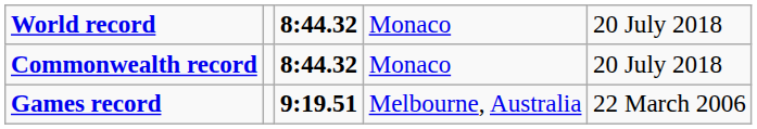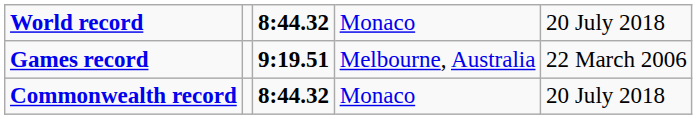 <table class="wikitable">
 <tr>
 <td><a href='#'><strong>World record</strong></a></td>
-<td></td>
-<td><strong>8:44.32</strong></td>
-<td><a href='#'>Monaco</a></td>
-<td>20 July 2018</td>
-</tr>
-<tr>
-<td><a href='#'><strong>Commonwealth record</strong></a></td>
 <td></td>
 <td><strong>8:44.32</strong></td>
 <td><a href='#'>Monaco</a></td>
 <td>20 July 2018</td>
 </tr>
 <tr>
 <td><a href='#'><strong>Games record</strong></a></td>
 <td></td>
 <td><strong>9:19.51</strong></td>
 <td><a href='#'>Melbourne</a>, <a href='#'>Australia</a></td>
 <td>22 March 2006</td>
 </tr>
+<tr>
+<td><a href='#'><strong>Commonwealth record</strong></a></td>
+<td></td>
+<td><strong>8:44.32</strong></td>
+<td><a href='#'>Monaco</a></td>
+<td>20 July 2018</td>
+</tr>
 </table>
